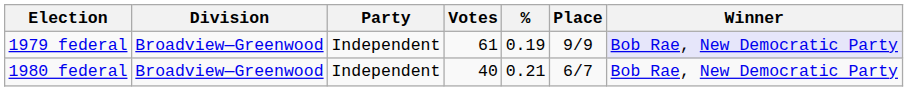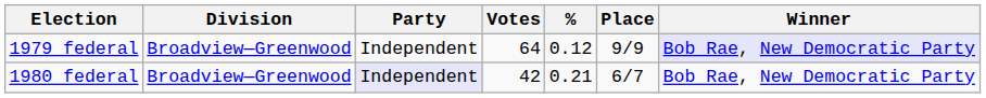 <table class="wikitable">
 <tr>
 <th>Election</th>
 <th>Division</th>
 <th>Party</th>
 <th>Votes</th>
 <th>%</th>
 <th>Place</th>
 <th>Winner</th>
 </tr>
 <tr>
 <td><a href='#'>1979 federal</a></td>
 <td><a href='#'>Broadview—Greenwood</a></td>
 <td>Independent</td>
-<td align="right">61</td>
-<td align="right">0.19</td>
+<td align="right">64</td>
+<td align="right">0.12</td>
 <td align="center">9/9</td>
 <td style="background: lavender;"><a href='#'>Bob Rae</a>, <a href='#'>New Democratic Party</a></td>
 </tr>
 <tr>
 <td><a href='#'>1980 federal</a></td>
 <td><a href='#'>Broadview—Greenwood</a></td>
-<td>Independent</td>
-<td align="right">40</td>
+<td style="background: lavender;">Independent</td>
+<td align="right">42</td>
 <td align="right">0.21</td>
 <td align="center">6/7</td>
 <td><a href='#'>Bob Rae</a>, <a href='#'>New Democratic Party</a></td>
 </tr>
 </table>
